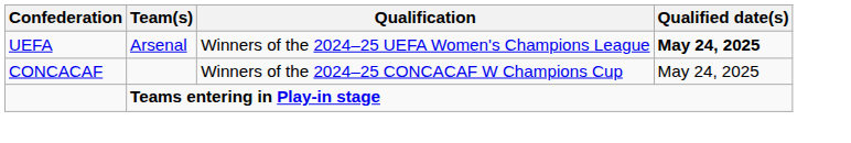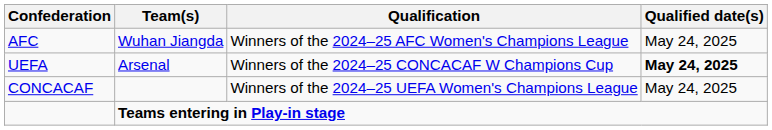 <table class="wikitable sortable">
 <tr>
 <th>Confederation</th>
 <th>Team(s)</th>
 <th>Qualification</th>
 <th>Qualified date(s)</th>
 </tr>
 <tr>
+<td><a href='#'>AFC</a></td>
+<td {{nowrap> <a href='#'>Wuhan Jiangda</a></td>
+<td>Winners of the <a href='#'>2024–25 AFC Women's Champions League</a></td>
+<td>May 24, 2025</td>
+</tr>
+<tr>
 <td><a href='#'>UEFA</a></td>
 <td {{nowrap> <a href='#'>Arsenal</a></td>
-<td>Winners of the <a href='#'>2024–25 UEFA Women's Champions League</a></td>
+<td>Winners of the <a href='#'>2024–25 CONCACAF W Champions Cup</a></td>
 <td><strong>May 24, 2025</strong></td>
 </tr>
 <tr>
 <td><a href='#'>CONCACAF</a></td>
 <td></td>
-<td>Winners of the <a href='#'>2024–25 CONCACAF W Champions Cup</a></td>
+<td>Winners of the <a href='#'>2024–25 UEFA Women's Champions League</a></td>
 <td>May 24, 2025</td>
 </tr>
 <tr>
 <td></td>
 <td colspan="3"><strong>Teams entering in <a href='#'>Play-in stage</a></strong></td>
 </tr>
 </table>
